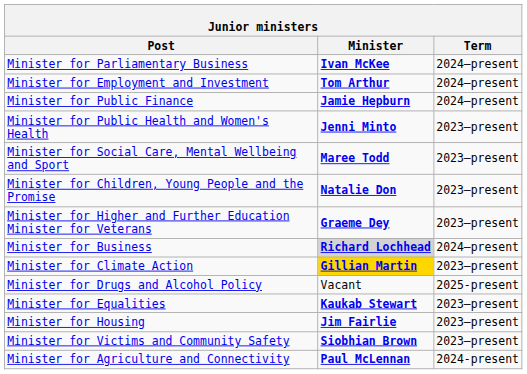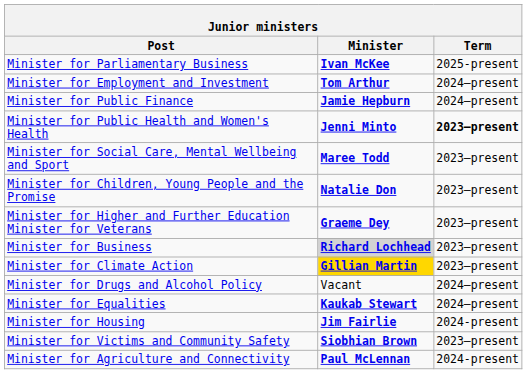 <table class="wikitable">
 <tr>
 <th colspan="5"><br>Junior ministers</th>
 </tr>
 <tr>
 <th style="width: 350px">Post</th>
 <th>Minister</th>
 <th colspan="1">Term</th>
 </tr>
 <tr>
 <td><a href='#'>Minister for Parliamentary Business</a></td>
 <td><strong><a href='#'>Ivan McKee</a></strong> </td>
-<td>2024–present</td>
+<td>2025-present</td>
 </tr>
 <tr>
 <td><a href='#'>Minister for Employment and Investment</a></td>
 <td><a href='#'><strong>Tom Arthur</strong></a> </td>
 <td>2024–present</td>
 </tr>
 <tr>
 <td><a href='#'>Minister for Public Finance</a></td>
 <td><strong><a href='#'>Jamie Hepburn</a></strong> </td>
 <td>2024–present</td>
 </tr>
 <tr>
 <td><a href='#'>Minister for Public Health and Women's Health</a></td>
 <td><strong><a href='#'>Jenni Minto</a></strong> </td>
-<td>2023–present</td>
+<td><strong>2023–present</strong></td>
 </tr>
 <tr>
 <td><a href='#'>Minister for Social Care, Mental Wellbeing and Sport</a></td>
 <td><strong><a href='#'>Maree Todd</a></strong> </td>
 <td>2023–present</td>
 </tr>
 <tr>
 <td><a href='#'>Minister for Children, Young People and the Promise</a></td>
 <td><strong><a href='#'>Natalie Don</a></strong> </td>
 <td>2023–present</td>
 </tr>
 <tr>
 <td><a href='#'>Minister for Higher and Further Education</a><br><a href='#'>Minister for Veterans</a></td>
 <td><strong><a href='#'>Graeme Dey</a></strong> </td>
 <td>2023–present</td>
 </tr>
 <tr>
 <td><a href='#'>Minister for Business</a></td>
 <td style="background: lightgrey;"><strong><a href='#'>Richard Lochhead</a></strong> </td>
-<td>2024–present</td>
+<td>2023–present</td>
 </tr>
 <tr>
 <td><a href='#'>Minister for Climate Action</a></td>
 <td style="background: gold;"><strong><a href='#'>Gillian Martin</a></strong> </td>
 <td>2023–present</td>
 </tr>
 <tr>
 <td><a href='#'>Minister for Drugs and Alcohol Policy</a></td>
 <td>Vacant</td>
-<td>2025-present</td>
+<td>2024–present</td>
 </tr>
 <tr>
 <td><a href='#'>Minister for Equalities</a></td>
 <td><strong><a href='#'>Kaukab Stewart</a></strong> </td>
-<td>2023–present</td>
+<td>2024–present</td>
 </tr>
 <tr>
 <td><a href='#'>Minister for Housing</a></td>
 <td><strong><a href='#'>Jim Fairlie</a></strong> </td>
-<td>2023–present</td>
+<td>2024-present</td>
 </tr>
 <tr>
 <td><a href='#'>Minister for Victims and Community Safety</a></td>
 <td><strong><a href='#'>Siobhian Brown</a></strong> </td>
 <td>2023–present</td>
 </tr>
 <tr>
 <td><a href='#'>Minister for Agriculture and Connectivity</a></td>
 <td><strong><a href='#'>Paul McLennan</a></strong> </td>
 <td>2024-present</td>
 </tr>
 </table>
